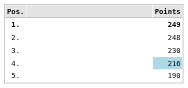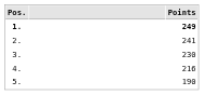 <table cellspacing="1" cellpadding="3" style="border:1px solid #AAAAAA;font-size:90%">
 <tr bgcolor="#E4E4E4">
 <th style="border-bottom:1px solid #AAAAAA" width=10>Pos.</th>
 <th style="border-bottom:1px solid #AAAAAA" width=200></th>
 <th style="border-bottom:1px solid #AAAAAA" width=20>Points</th>
 </tr>
 <tr>
 <td align="center"><strong>1.</strong></td>
 <td><strong></strong></td>
 <td align="right"><strong>249</strong></td>
 </tr>
 <tr>
 <td align="center">2.</td>
 <td></td>
-<td align="right">248</td>
+<td align="right">241</td>
 </tr>
 <tr>
 <td align="center">3.</td>
 <td></td>
 <td align="right">230</td>
 </tr>
 <tr>
 <td align="center">4.</td>
 <td></td>
-<td align="right" style="background: lightblue;">216</td>
+<td align="right">216</td>
 </tr>
 <tr>
 <td align="center">5.</td>
 <td></td>
 <td align="right">190</td>
 </tr>
 </table>
